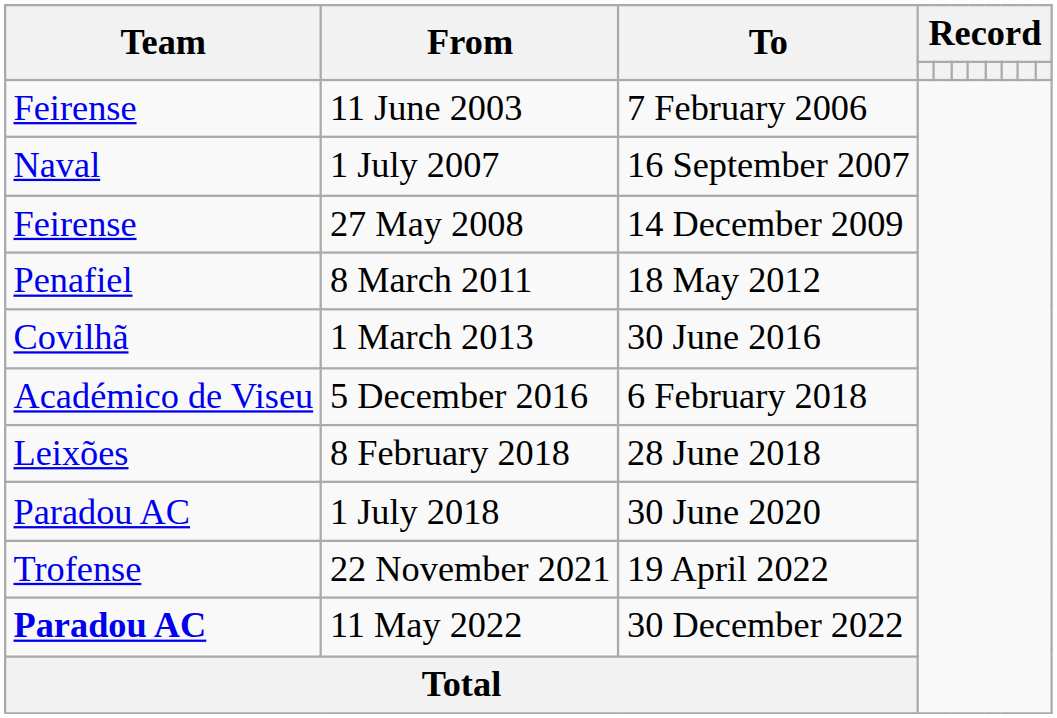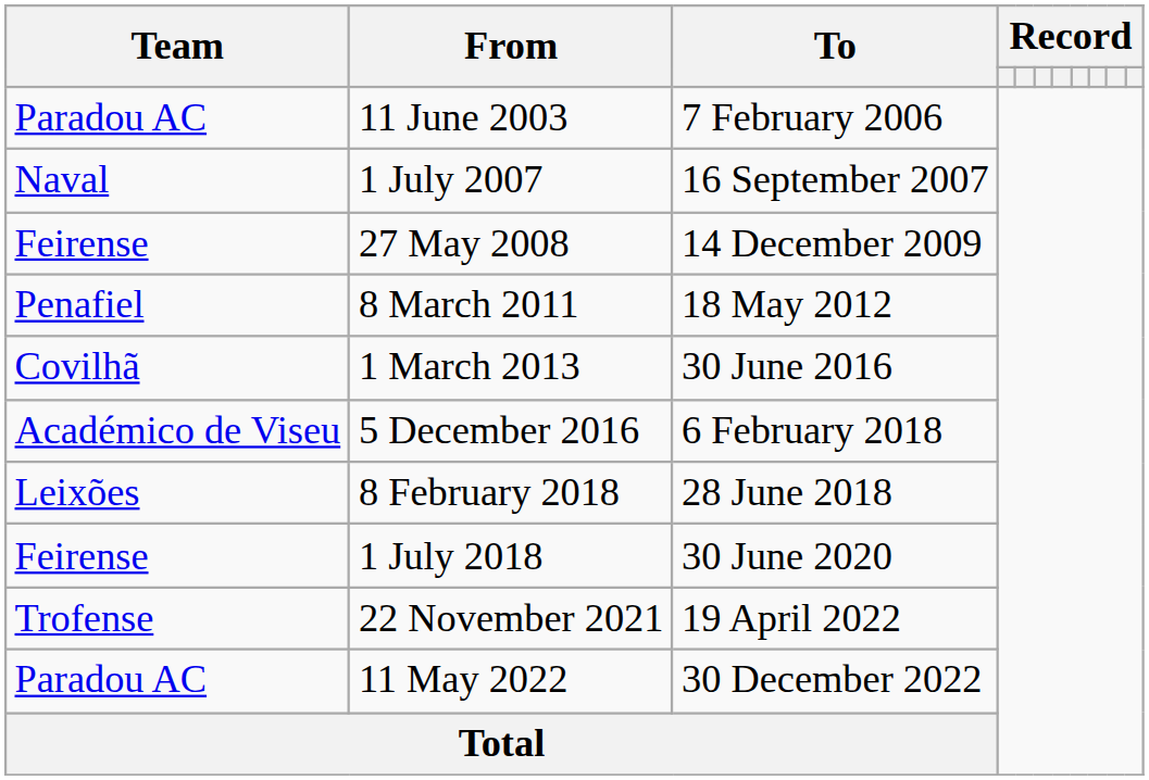 <table class="wikitable" style="text-align: center">
 <tr>
 <th rowspan="2">Team</th>
 <th rowspan="2">From</th>
 <th rowspan="2">To</th>
 <th colspan="8">Record</th>
 </tr>
 <tr>
 <th></th>
 <th></th>
 <th></th>
 <th></th>
 <th></th>
 <th></th>
 <th></th>
 <th></th>
 </tr>
 <tr>
-<td align=left><a href='#'>Feirense</a></td>
+<td align=left><a href='#'>Paradou AC</a></td>
 <td align=left>11 June 2003</td>
 <td align=left>7 February 2006<br></td>
 </tr>
 <tr>
 <td align=left><a href='#'>Naval</a></td>
 <td align=left>1 July 2007</td>
 <td align=left>16 September 2007<br></td>
 </tr>
 <tr>
 <td align=left><a href='#'>Feirense</a></td>
 <td align=left>27 May 2008</td>
 <td align=left>14 December 2009<br></td>
 </tr>
 <tr>
 <td align=left><a href='#'>Penafiel</a></td>
 <td align=left>8 March 2011</td>
 <td align=left>18 May 2012<br></td>
 </tr>
 <tr>
 <td align=left><a href='#'>Covilhã</a></td>
 <td align=left>1 March 2013</td>
 <td align=left>30 June 2016<br></td>
 </tr>
 <tr>
 <td align=left><a href='#'>Académico de Viseu</a></td>
 <td align=left>5 December 2016</td>
 <td align=left>6 February 2018<br></td>
 </tr>
 <tr>
 <td align=left><a href='#'>Leixões</a></td>
 <td align=left>8 February 2018</td>
 <td align=left>28 June 2018<br></td>
 </tr>
 <tr>
-<td align=left><a href='#'>Paradou AC</a></td>
+<td align=left><a href='#'>Feirense</a></td>
 <td align=left>1 July 2018</td>
 <td align=left>30 June 2020<br></td>
 </tr>
 <tr>
 <td align=left><a href='#'>Trofense</a></td>
 <td align=left>22 November 2021</td>
 <td align=left>19 April 2022<br></td>
 </tr>
 <tr>
-<td align=left><strong><a href='#'>Paradou AC</a></strong></td>
+<td align=left><a href='#'>Paradou AC</a></td>
 <td align=left>11 May 2022</td>
 <td align=left>30 December 2022<br></td>
 </tr>
 <tr>
 <th colspan="3">Total<br></th>
 </tr>
 </table>
